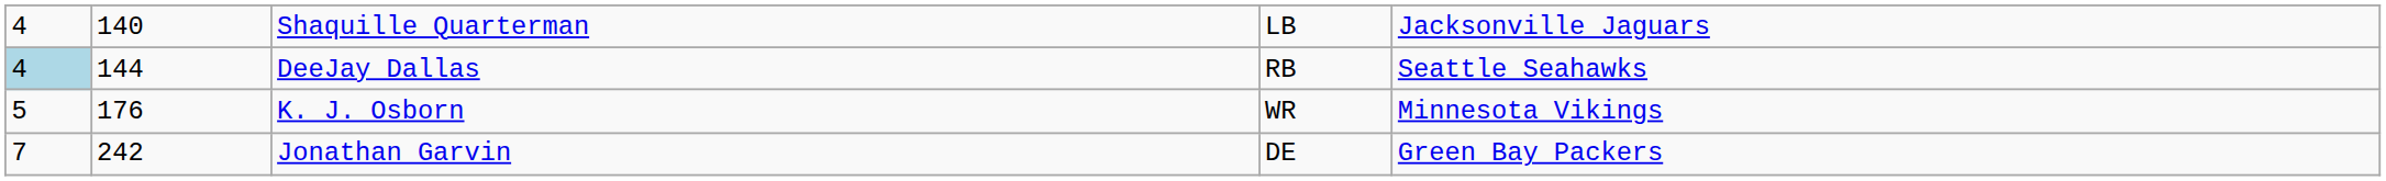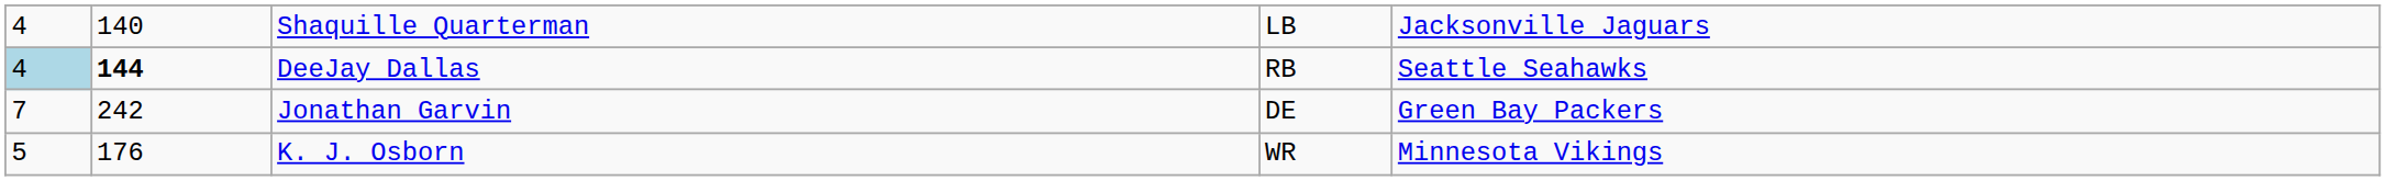 <table class="wikitable" style="width:75%;">
 <tr>
 <td>4</td>
 <td>140</td>
 <td><a href='#'>Shaquille Quarterman</a></td>
 <td>LB</td>
 <td><a href='#'>Jacksonville Jaguars</a></td>
 </tr>
 <tr>
 <td style="background: lightblue;">4</td>
-<td>144</td>
+<td><strong>144</strong></td>
 <td><a href='#'>DeeJay Dallas</a></td>
 <td>RB</td>
 <td><a href='#'>Seattle Seahawks</a></td>
+</tr>
+<tr>
+<td>7</td>
+<td>242</td>
+<td><a href='#'>Jonathan Garvin</a></td>
+<td>DE</td>
+<td><a href='#'>Green Bay Packers</a></td>
 </tr>
 <tr>
 <td>5</td>
 <td>176</td>
 <td><a href='#'>K. J. Osborn</a></td>
 <td>WR</td>
 <td><a href='#'>Minnesota Vikings</a></td>
 </tr>
-<tr>
-<td>7</td>
-<td>242</td>
-<td><a href='#'>Jonathan Garvin</a></td>
-<td>DE</td>
-<td><a href='#'>Green Bay Packers</a></td>
-</tr>
 </table>
